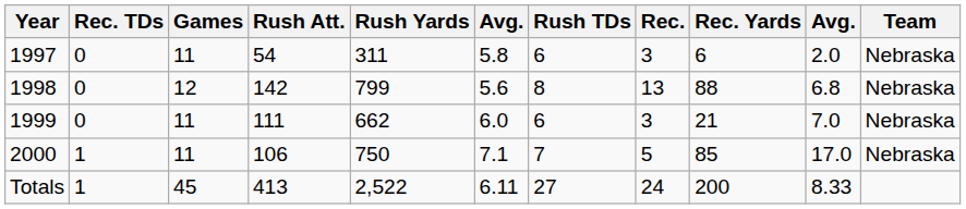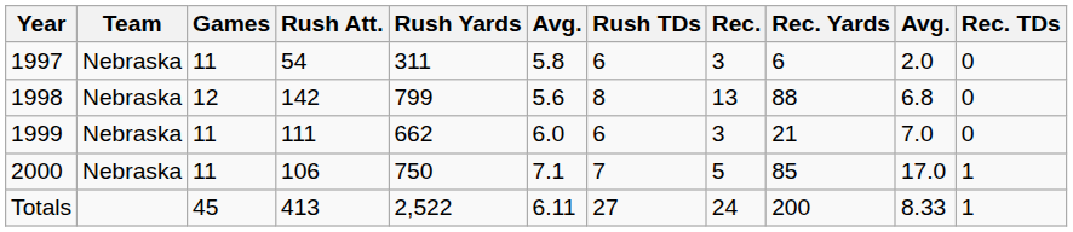 <table class="wikitable">
 <tr>
 <th>Year</th>
-<th>Rec. TDs</th>
+<th>Team</th>
 <th>Games</th>
 <th>Rush Att.</th>
 <th>Rush Yards</th>
 <th>Avg.</th>
 <th>Rush TDs</th>
 <th>Rec.</th>
 <th>Rec. Yards</th>
 <th>Avg.</th>
-<th>Team</th>
+<th>Rec. TDs</th>
 </tr>
 <tr>
 <td>1997</td>
-<td>0</td>
+<td>Nebraska</td>
 <td>11</td>
 <td>54</td>
 <td>311</td>
 <td>5.8</td>
 <td>6</td>
 <td>3</td>
 <td>6</td>
 <td>2.0</td>
-<td>Nebraska</td>
+<td>0</td>
 </tr>
 <tr>
 <td>1998</td>
-<td>0</td>
+<td>Nebraska</td>
 <td>12</td>
 <td>142</td>
 <td>799</td>
 <td>5.6</td>
 <td>8</td>
 <td>13</td>
 <td>88</td>
 <td>6.8</td>
-<td>Nebraska</td>
+<td>0</td>
 </tr>
 <tr>
 <td>1999</td>
-<td>0</td>
+<td>Nebraska</td>
 <td>11</td>
 <td>111</td>
 <td>662</td>
 <td>6.0</td>
 <td>6</td>
 <td>3</td>
 <td>21</td>
 <td>7.0</td>
-<td>Nebraska</td>
+<td>0</td>
 </tr>
 <tr>
 <td>2000</td>
-<td>1</td>
+<td>Nebraska</td>
 <td>11</td>
 <td>106</td>
 <td>750</td>
 <td>7.1</td>
 <td>7</td>
 <td>5</td>
 <td>85</td>
 <td>17.0</td>
-<td>Nebraska</td>
+<td>1</td>
 </tr>
 <tr>
 <td>Totals</td>
-<td>1</td>
+<td></td>
 <td>45</td>
 <td>413</td>
 <td>2,522</td>
 <td>6.11</td>
 <td>27</td>
 <td>24</td>
 <td>200</td>
 <td>8.33</td>
-<td></td>
+<td>1</td>
 </tr>
 </table>
